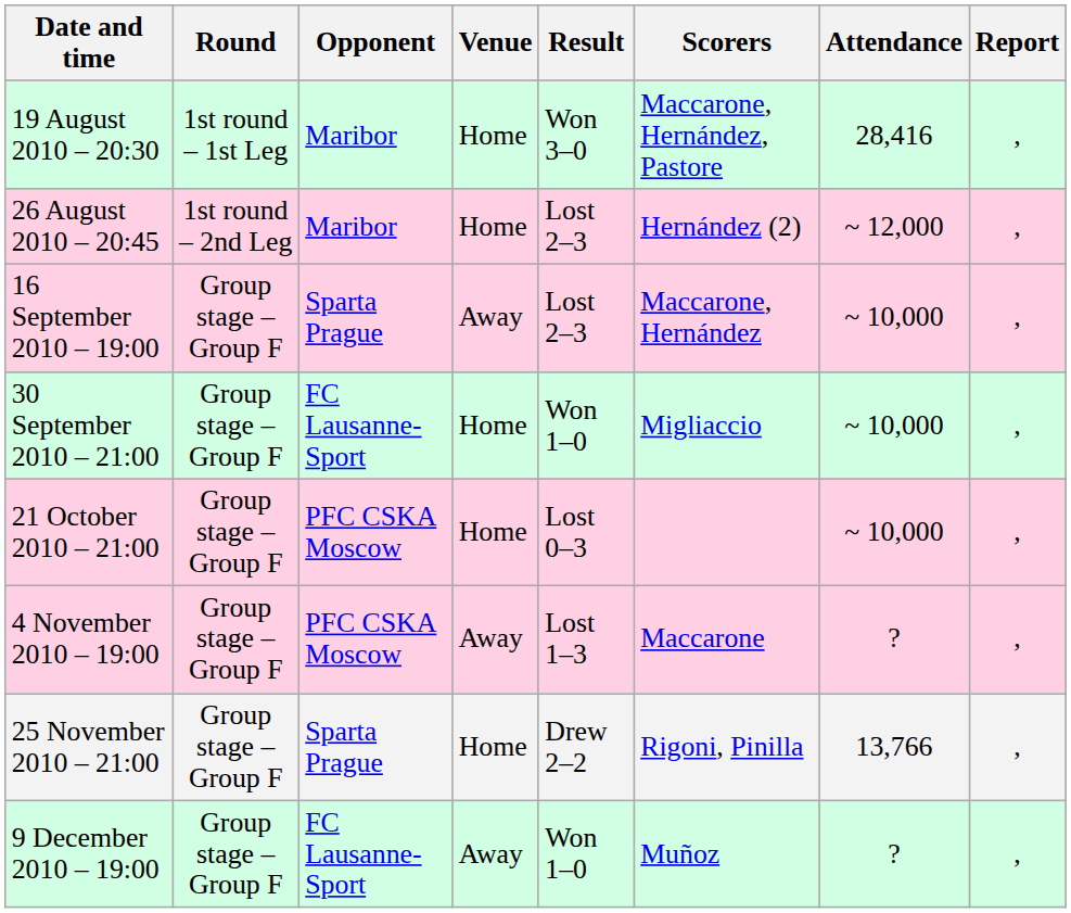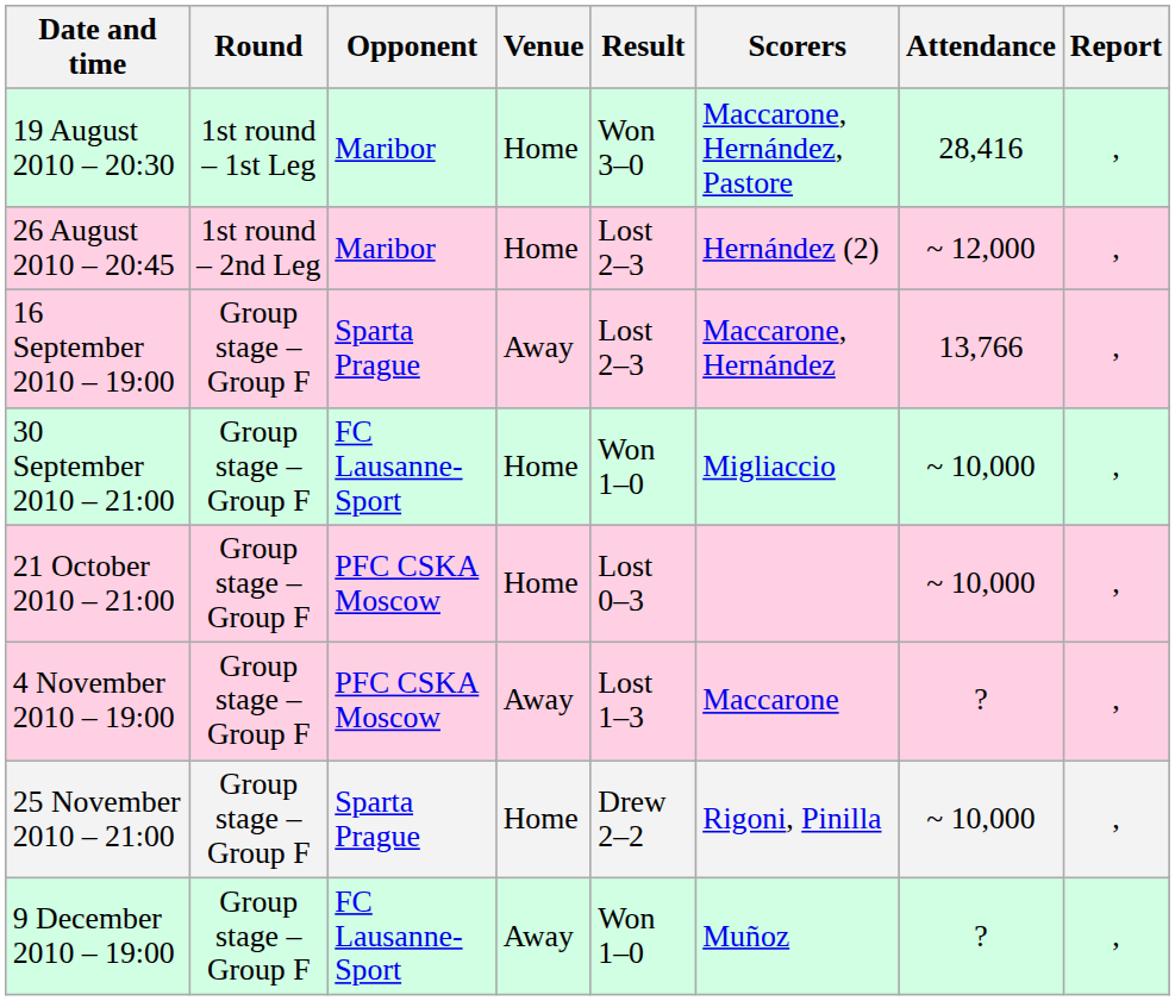 <table class="wikitable">
 <tr>
 <th>Date and time</th>
 <th>Round</th>
 <th>Opponent</th>
 <th>Venue</th>
 <th>Result</th>
 <th>Scorers</th>
 <th>Attendance</th>
 <th>Report</th>
 </tr>
 <tr style="background-color: #d0ffe3;">
 <td>19 August 2010 – 20:30</td>
 <td align="center">1st round – 1st Leg</td>
 <td> <a href='#'>Maribor</a></td>
 <td>Home</td>
 <td>Won 3–0</td>
 <td><a href='#'>Maccarone</a>, <a href='#'>Hernández</a>, <a href='#'>Pastore</a></td>
 <td align="center">28,416</td>
 <td align="center"> , </td>
 </tr>
 <tr style="background-color: #ffd0e3;">
 <td>26 August 2010 – 20:45</td>
 <td align="center">1st round – 2nd Leg</td>
 <td> <a href='#'>Maribor</a></td>
 <td>Home</td>
 <td>Lost 2–3</td>
 <td><a href='#'>Hernández</a> (2)</td>
 <td align="center">~ 12,000</td>
 <td align="center"> , </td>
 </tr>
 <tr style="background-color: #ffd0e3;">
 <td>16 September 2010 – 19:00</td>
 <td align="center">Group stage – Group F</td>
 <td> <a href='#'>Sparta Prague</a></td>
 <td>Away</td>
 <td>Lost 2–3</td>
 <td><a href='#'>Maccarone</a>, <a href='#'>Hernández</a></td>
-<td align="center">~ 10,000</td>
+<td align="center">13,766</td>
 <td align="center"> , </td>
 </tr>
 <tr style="background-color: #d0ffe3;">
 <td>30 September 2010 – 21:00</td>
 <td align="center">Group stage – Group F</td>
 <td> <a href='#'>FC Lausanne-Sport</a></td>
 <td>Home</td>
 <td>Won 1–0</td>
 <td><a href='#'>Migliaccio</a></td>
 <td align="center">~ 10,000</td>
 <td align="center">, </td>
 </tr>
 <tr style="background-color: #ffd0e3;">
 <td>21 October 2010 – 21:00</td>
 <td align="center">Group stage – Group F</td>
 <td> <a href='#'>PFC CSKA Moscow</a></td>
 <td>Home</td>
 <td>Lost 0–3</td>
 <td></td>
 <td align="center">~ 10,000</td>
 <td align="center">, </td>
 </tr>
 <tr style="background-color: #ffd0e3;">
 <td>4 November 2010 – 19:00</td>
 <td align="center">Group stage – Group F</td>
 <td> <a href='#'>PFC CSKA Moscow</a></td>
 <td>Away</td>
 <td>Lost 1–3</td>
 <td><a href='#'>Maccarone</a></td>
 <td align="center">?</td>
 <td align="center"> , </td>
 </tr>
 <tr style="background-color: #f3f3f3;">
 <td>25 November 2010 – 21:00</td>
 <td align="center">Group stage – Group F</td>
 <td> <a href='#'>Sparta Prague</a></td>
 <td>Home</td>
 <td>Drew 2–2</td>
 <td><a href='#'>Rigoni</a>, <a href='#'>Pinilla</a></td>
-<td align="center">13,766</td>
+<td align="center">~ 10,000</td>
 <td align="center">, </td>
 </tr>
 <tr style="background-color: #d0ffe3;">
 <td>9 December 2010 – 19:00</td>
 <td align="center">Group stage – Group F</td>
 <td> <a href='#'>FC Lausanne-Sport</a></td>
 <td>Away</td>
 <td>Won 1–0</td>
 <td><a href='#'>Muñoz</a></td>
 <td align="center">?</td>
 <td align="center"> , </td>
 </tr>
 </table>
